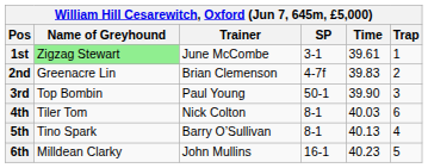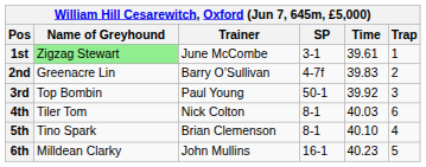 <table class="wikitable">
 <tr>
 <th colspan="6"><a href='#'>William Hill Cesarewitch</a>, <a href='#'>Oxford</a> (Jun 7, 645m, £5,000)</th>
 </tr>
 <tr>
 <th width=30>Pos</th>
 <th width=180>Name of Greyhound</th>
 <th width=150>Trainer</th>
 <th width=50>SP</th>
 <th width=50>Time</th>
 <th width=30>Trap</th>
 </tr>
 <tr>
 <th>1st</th>
 <td style="background: lightgreen;">Zigzag Stewart</td>
 <td>June McCombe</td>
 <td>3-1</td>
 <td>39.61</td>
 <td>1</td>
 </tr>
 <tr>
 <th>2nd</th>
 <td>Greenacre Lin</td>
-<td>Brian Clemenson</td>
+<td>Barry O’Sullivan</td>
 <td>4-7f</td>
 <td>39.83</td>
 <td>2</td>
 </tr>
 <tr>
 <th>3rd</th>
 <td>Top Bombin</td>
 <td>Paul Young</td>
 <td>50-1</td>
-<td>39.90</td>
+<td>39.92</td>
 <td>3</td>
 </tr>
 <tr>
 <th>4th</th>
 <td>Tiler Tom</td>
 <td>Nick Colton</td>
 <td>8-1</td>
 <td>40.03</td>
 <td>6</td>
 </tr>
 <tr>
 <th>5th</th>
 <td>Tino Spark</td>
-<td>Barry O’Sullivan</td>
+<td>Brian Clemenson</td>
 <td>8-1</td>
-<td>40.13</td>
+<td>40.10</td>
 <td>4</td>
 </tr>
 <tr>
 <th>6th</th>
 <td>Milldean Clarky</td>
 <td>John Mullins</td>
 <td>16-1</td>
 <td>40.23</td>
 <td>5</td>
 </tr>
 </table>
